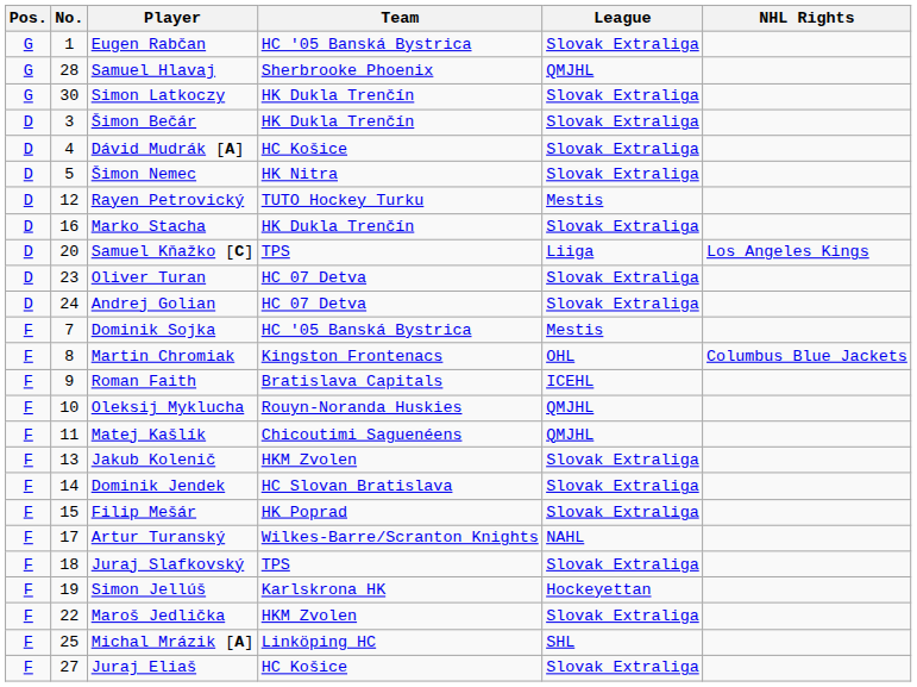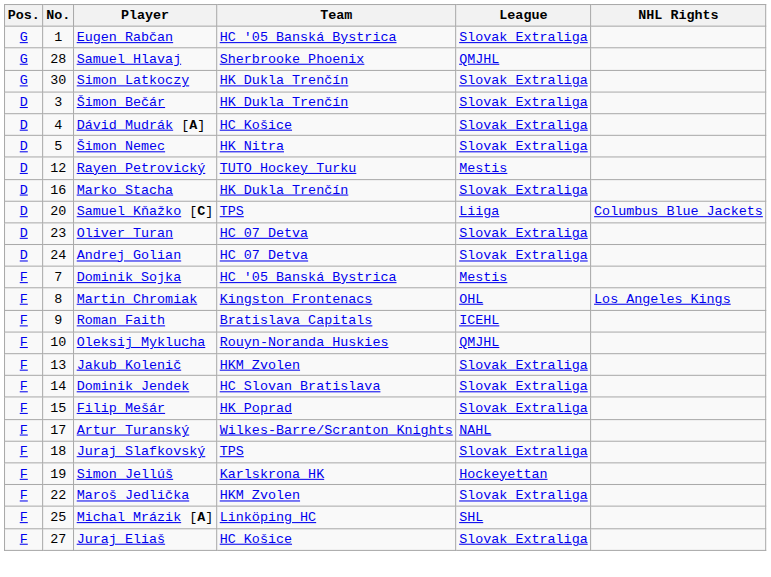 <table class="wikitable sortable">
 <tr>
 <th>Pos.</th>
 <th>No.</th>
 <th>Player</th>
 <th>Team</th>
 <th>League</th>
 <th>NHL Rights</th>
 </tr>
 <tr>
 <td style="text-align:center;"><a href='#'>G</a></td>
 <td style="text-align:center;">1</td>
 <td><a href='#'>Eugen Rabčan</a></td>
 <td> <a href='#'>HC '05 Banská Bystrica</a></td>
 <td> <a href='#'>Slovak Extraliga</a></td>
 <td></td>
 </tr>
 <tr>
 <td style="text-align:center;"><a href='#'>G</a></td>
 <td style="text-align:center;">28</td>
 <td><a href='#'>Samuel Hlavaj</a></td>
 <td> <a href='#'>Sherbrooke Phoenix</a></td>
 <td> <a href='#'>QMJHL</a></td>
 <td></td>
 </tr>
 <tr>
 <td style="text-align:center;"><a href='#'>G</a></td>
 <td style="text-align:center;">30</td>
 <td><a href='#'>Simon Latkoczy</a></td>
 <td> <a href='#'>HK Dukla Trenčín</a></td>
 <td> <a href='#'>Slovak Extraliga</a></td>
 <td></td>
 </tr>
 <tr>
 <td style="text-align:center;"><a href='#'>D</a></td>
 <td style="text-align:center;">3</td>
 <td><a href='#'>Šimon Bečár</a></td>
 <td> <a href='#'>HK Dukla Trenčín</a></td>
 <td> <a href='#'>Slovak Extraliga</a></td>
 <td></td>
 </tr>
 <tr>
 <td style="text-align:center;"><a href='#'>D</a></td>
 <td style="text-align:center;">4</td>
 <td><a href='#'>Dávid Mudrák</a> [<strong>A</strong>]</td>
 <td> <a href='#'>HC Košice</a></td>
 <td> <a href='#'>Slovak Extraliga</a></td>
 <td></td>
 </tr>
 <tr>
 <td style="text-align:center;"><a href='#'>D</a></td>
 <td style="text-align:center;">5</td>
 <td><a href='#'>Šimon Nemec</a></td>
 <td> <a href='#'>HK Nitra</a></td>
 <td> <a href='#'>Slovak Extraliga</a></td>
 <td></td>
 </tr>
 <tr>
 <td style="text-align:center;"><a href='#'>D</a></td>
 <td style="text-align:center;">12</td>
 <td><a href='#'>Rayen Petrovický</a></td>
 <td> <a href='#'>TUTO Hockey Turku</a></td>
 <td> <a href='#'>Mestis</a></td>
 <td></td>
 </tr>
 <tr>
 <td style="text-align:center;"><a href='#'>D</a></td>
 <td style="text-align:center;">16</td>
 <td><a href='#'>Marko Stacha</a></td>
 <td> <a href='#'>HK Dukla Trenčín</a></td>
 <td> <a href='#'>Slovak Extraliga</a></td>
 <td></td>
 </tr>
 <tr>
 <td style="text-align:center;"><a href='#'>D</a></td>
 <td style="text-align:center;">20</td>
 <td><a href='#'>Samuel Kňažko</a> [<strong>C</strong>]</td>
 <td> <a href='#'>TPS</a></td>
 <td> <a href='#'>Liiga</a></td>
-<td><a href='#'>Los Angeles Kings</a></td>
+<td><a href='#'>Columbus Blue Jackets</a></td>
 </tr>
 <tr>
 <td style="text-align:center;"><a href='#'>D</a></td>
 <td style="text-align:center;">23</td>
 <td><a href='#'>Oliver Turan</a></td>
 <td> <a href='#'>HC 07 Detva</a></td>
 <td> <a href='#'>Slovak Extraliga</a></td>
 <td></td>
 </tr>
 <tr>
 <td style="text-align:center;"><a href='#'>D</a></td>
 <td style="text-align:center;">24</td>
 <td><a href='#'>Andrej Golian</a></td>
 <td> <a href='#'>HC 07 Detva</a></td>
 <td> <a href='#'>Slovak Extraliga</a></td>
 <td></td>
 </tr>
 <tr>
 <td style="text-align:center;"><a href='#'>F</a></td>
 <td style="text-align:center;">7</td>
 <td><a href='#'>Dominik Sojka</a></td>
 <td> <a href='#'>HC '05 Banská Bystrica</a></td>
 <td> <a href='#'>Mestis</a></td>
 <td></td>
 </tr>
 <tr>
 <td style="text-align:center;"><a href='#'>F</a></td>
 <td style="text-align:center;">8</td>
 <td><a href='#'>Martin Chromiak</a></td>
 <td> <a href='#'>Kingston Frontenacs</a></td>
 <td> <a href='#'>OHL</a></td>
-<td><a href='#'>Columbus Blue Jackets</a></td>
+<td><a href='#'>Los Angeles Kings</a></td>
 </tr>
 <tr>
 <td style="text-align:center;"><a href='#'>F</a></td>
 <td style="text-align:center;">9</td>
 <td><a href='#'>Roman Faith</a></td>
 <td> <a href='#'>Bratislava Capitals</a></td>
 <td> <a href='#'>ICEHL</a></td>
 <td></td>
 </tr>
 <tr>
 <td style="text-align:center;"><a href='#'>F</a></td>
 <td style="text-align:center;">10</td>
 <td><a href='#'>Oleksij Myklucha</a></td>
 <td> <a href='#'>Rouyn-Noranda Huskies</a></td>
-<td> <a href='#'>QMJHL</a></td>
-<td></td>
-</tr>
-<tr>
-<td style="text-align:center;"><a href='#'>F</a></td>
-<td style="text-align:center;">11</td>
-<td><a href='#'>Matej Kašlík</a></td>
-<td> <a href='#'>Chicoutimi Saguenéens</a></td>
 <td> <a href='#'>QMJHL</a></td>
 <td></td>
 </tr>
 <tr>
 <td style="text-align:center;"><a href='#'>F</a></td>
 <td style="text-align:center;">13</td>
 <td><a href='#'>Jakub Kolenič</a></td>
 <td> <a href='#'>HKM Zvolen</a></td>
 <td> <a href='#'>Slovak Extraliga</a></td>
 <td></td>
 </tr>
 <tr>
 <td style="text-align:center;"><a href='#'>F</a></td>
 <td style="text-align:center;">14</td>
 <td><a href='#'>Dominik Jendek</a></td>
 <td> <a href='#'>HC Slovan Bratislava</a></td>
 <td> <a href='#'>Slovak Extraliga</a></td>
 <td></td>
 </tr>
 <tr>
 <td style="text-align:center;"><a href='#'>F</a></td>
 <td style="text-align:center;">15</td>
 <td><a href='#'>Filip Mešár</a></td>
 <td> <a href='#'>HK Poprad</a></td>
 <td> <a href='#'>Slovak Extraliga</a></td>
 <td></td>
 </tr>
 <tr>
 <td style="text-align:center;"><a href='#'>F</a></td>
 <td style="text-align:center;">17</td>
 <td><a href='#'>Artur Turanský</a></td>
 <td> <a href='#'>Wilkes-Barre/Scranton Knights</a></td>
 <td> <a href='#'>NAHL</a></td>
 <td></td>
 </tr>
 <tr>
 <td style="text-align:center;"><a href='#'>F</a></td>
 <td style="text-align:center;">18</td>
 <td><a href='#'>Juraj Slafkovský</a></td>
 <td> <a href='#'>TPS</a></td>
 <td> <a href='#'>Slovak Extraliga</a></td>
 <td></td>
 </tr>
 <tr>
 <td style="text-align:center;"><a href='#'>F</a></td>
 <td style="text-align:center;">19</td>
 <td><a href='#'>Simon Jellúš</a></td>
 <td> <a href='#'>Karlskrona HK</a></td>
 <td> <a href='#'>Hockeyettan</a></td>
 <td></td>
 </tr>
 <tr>
 <td style="text-align:center;"><a href='#'>F</a></td>
 <td style="text-align:center;">22</td>
 <td><a href='#'>Maroš Jedlička</a></td>
 <td> <a href='#'>HKM Zvolen</a></td>
 <td> <a href='#'>Slovak Extraliga</a></td>
 <td></td>
 </tr>
 <tr>
 <td style="text-align:center;"><a href='#'>F</a></td>
 <td style="text-align:center;">25</td>
 <td><a href='#'>Michal Mrázik</a> [<strong>A</strong>]</td>
 <td> <a href='#'>Linköping HC</a></td>
 <td> <a href='#'>SHL</a></td>
 <td></td>
 </tr>
 <tr>
 <td style="text-align:center;"><a href='#'>F</a></td>
 <td style="text-align:center;">27</td>
 <td><a href='#'>Juraj Eliaš</a></td>
 <td> <a href='#'>HC Košice</a></td>
 <td> <a href='#'>Slovak Extraliga</a></td>
 <td></td>
 </tr>
 </table>
